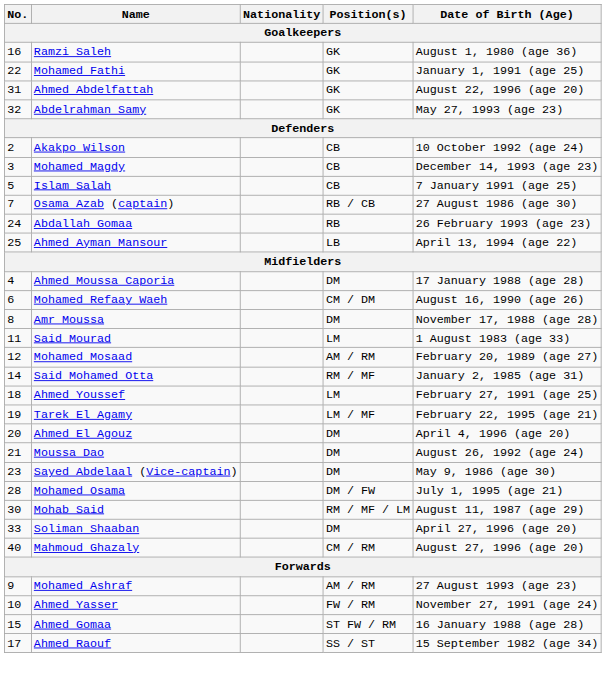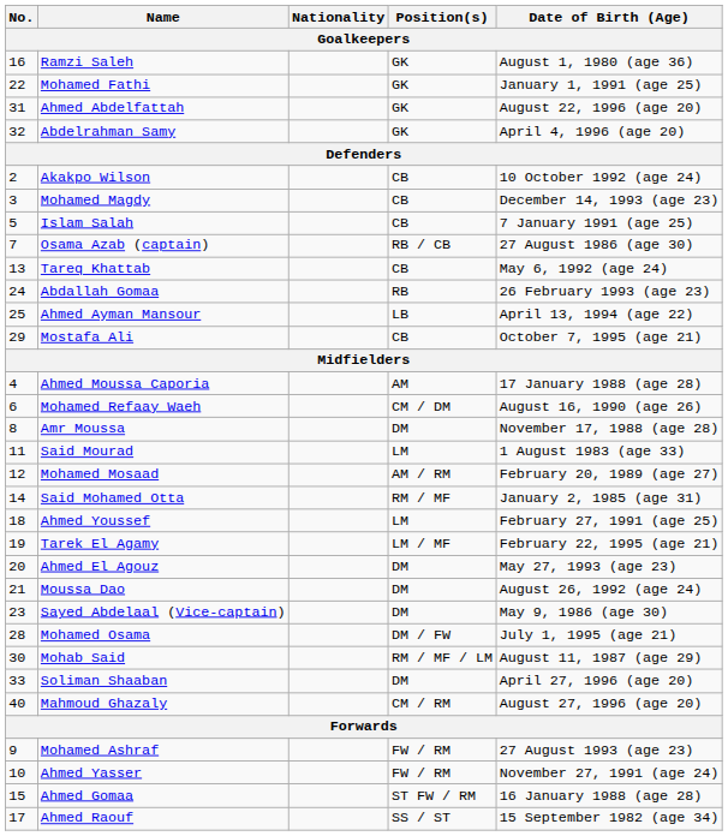 <table class="wikitable ve-ce-branchNode ve-ce-tableNode">
 <tr>
 <th>No.</th>
 <th>Name</th>
 <th>Nationality</th>
 <th>Position(s)</th>
 <th>Date of Birth (Age)</th>
 </tr>
 <tr>
 <th colspan="5">Goalkeepers</th>
 </tr>
 <tr>
 <td>16</td>
 <td><a href='#'>Ramzi Saleh</a></td>
 <td></td>
 <td>GK</td>
 <td>August 1, 1980 (age 36)</td>
 </tr>
 <tr>
 <td>22</td>
 <td><a href='#'>Mohamed Fathi</a></td>
 <td></td>
 <td>GK</td>
 <td>January 1, 1991 (age 25)</td>
 </tr>
 <tr>
 <td>31</td>
 <td><a href='#'>Ahmed Abdelfattah</a></td>
 <td></td>
 <td>GK</td>
 <td>August 22, 1996 (age 20)</td>
 </tr>
 <tr>
 <td>32</td>
 <td><a href='#'>Abdelrahman Samy</a></td>
 <td></td>
 <td>GK</td>
-<td>May 27, 1993 (age 23)</td>
+<td>April 4, 1996 (age 20)</td>
 </tr>
 <tr>
 <th colspan="5">Defenders</th>
 </tr>
 <tr>
 <td>2</td>
 <td><a href='#'>Akakpo Wilson</a></td>
 <td></td>
 <td>CB</td>
 <td>10 October 1992 (age 24)</td>
 </tr>
 <tr>
 <td>3</td>
 <td><a href='#'>Mohamed Magdy</a></td>
 <td></td>
 <td>CB</td>
 <td>December 14, 1993 (age 23)</td>
 </tr>
 <tr>
 <td>5</td>
 <td><a href='#'>Islam Salah</a></td>
 <td></td>
 <td>CB</td>
 <td>7 January 1991 (age 25)</td>
 </tr>
 <tr>
 <td>7</td>
 <td><a href='#'>Osama Azab</a> (<a href='#'>captain</a>)</td>
 <td></td>
 <td>RB / CB</td>
 <td>27 August 1986 (age 30)</td>
 </tr>
 <tr>
+<td>13</td>
+<td><a href='#'>Tareq Khattab</a></td>
+<td></td>
+<td>CB</td>
+<td>May 6, 1992 (age 24)</td>
+</tr>
+<tr>
 <td>24</td>
 <td><a href='#'>Abdallah Gomaa</a></td>
 <td></td>
 <td>RB</td>
 <td>26 February 1993 (age 23)</td>
 </tr>
 <tr>
 <td>25</td>
 <td><a href='#'>Ahmed Ayman Mansour</a></td>
 <td></td>
 <td>LB</td>
 <td>April 13, 1994 (age 22)</td>
 </tr>
 <tr>
+<td>29</td>
+<td><a href='#'>Mostafa Ali</a></td>
+<td></td>
+<td>CB</td>
+<td>October 7, 1995 (age 21)</td>
+</tr>
+<tr>
 <th colspan="5">Midfielders</th>
 </tr>
 <tr>
 <td>4</td>
 <td><a href='#'>Ahmed Moussa Caporia</a></td>
 <td></td>
-<td>DM</td>
+<td>AM</td>
 <td>17 January 1988 (age 28)</td>
 </tr>
 <tr>
 <td>6</td>
 <td><a href='#'>Mohamed Refaay Waeh</a></td>
 <td></td>
 <td>CM / DM</td>
 <td>August 16, 1990 (age 26)</td>
 </tr>
 <tr>
 <td>8</td>
 <td><a href='#'>Amr Moussa</a></td>
 <td></td>
 <td>DM</td>
 <td>November 17, 1988 (age 28)</td>
 </tr>
 <tr>
 <td>11</td>
 <td><a href='#'>Said Mourad</a></td>
 <td></td>
 <td>LM</td>
 <td>1 August 1983 (age 33)</td>
 </tr>
 <tr>
 <td>12</td>
 <td><a href='#'>Mohamed Mosaad</a></td>
 <td></td>
 <td>AM / RM</td>
 <td>February 20, 1989 (age 27)</td>
 </tr>
 <tr>
 <td>14</td>
 <td><a href='#'>Said Mohamed Otta</a></td>
 <td></td>
 <td>RM / MF</td>
 <td>January 2, 1985 (age 31)</td>
 </tr>
 <tr>
 <td>18</td>
 <td><a href='#'>Ahmed Youssef</a></td>
 <td></td>
 <td>LM</td>
 <td>February 27, 1991 (age 25)</td>
 </tr>
 <tr>
 <td>19</td>
 <td><a href='#'>Tarek El Agamy</a></td>
 <td></td>
 <td>LM / MF</td>
 <td>February 22, 1995 (age 21)</td>
 </tr>
 <tr>
 <td>20</td>
 <td><a href='#'>Ahmed El Agouz</a></td>
 <td></td>
 <td>DM</td>
-<td>April 4, 1996 (age 20)</td>
+<td>May 27, 1993 (age 23)</td>
 </tr>
 <tr>
 <td>21</td>
 <td><a href='#'>Moussa Dao</a></td>
 <td></td>
 <td>DM</td>
 <td>August 26, 1992 (age 24)</td>
 </tr>
 <tr>
 <td>23</td>
 <td><a href='#'>Sayed Abdelaal</a> (<a href='#'>Vice-captain</a>)</td>
 <td></td>
 <td>DM</td>
 <td>May 9, 1986 (age 30)</td>
 </tr>
 <tr>
 <td>28</td>
 <td><a href='#'>Mohamed Osama</a></td>
 <td></td>
 <td>DM / FW</td>
 <td>July 1, 1995 (age 21)</td>
 </tr>
 <tr>
 <td>30</td>
 <td><a href='#'>Mohab Said</a></td>
 <td></td>
 <td>RM / MF / LM</td>
 <td>August 11, 1987 (age 29)</td>
 </tr>
 <tr>
 <td>33</td>
 <td><a href='#'>Soliman Shaaban</a></td>
 <td></td>
 <td>DM</td>
 <td>April 27, 1996 (age 20)</td>
 </tr>
 <tr>
 <td>40</td>
 <td><a href='#'>Mahmoud Ghazaly</a></td>
 <td></td>
 <td>CM / RM</td>
 <td>August 27, 1996 (age 20)</td>
 </tr>
 <tr>
 <th colspan="5">Forwards</th>
 </tr>
 <tr>
 <td>9</td>
 <td><a href='#'>Mohamed Ashraf</a></td>
 <td></td>
-<td>AM / RM</td>
+<td>FW / RM</td>
 <td>27 August 1993 (age 23)</td>
 </tr>
 <tr>
 <td>10</td>
 <td><a href='#'>Ahmed Yasser</a></td>
 <td></td>
 <td>FW / RM</td>
 <td>November 27, 1991 (age 24)</td>
 </tr>
 <tr>
 <td>15</td>
 <td><a href='#'>Ahmed Gomaa</a></td>
 <td></td>
 <td>ST FW / RM</td>
 <td>16 January 1988 (age 28)</td>
 </tr>
 <tr>
 <td>17</td>
 <td><a href='#'>Ahmed Raouf</a></td>
 <td></td>
 <td>SS / ST</td>
 <td>15 September 1982 (age 34)</td>
 </tr>
 </table>
